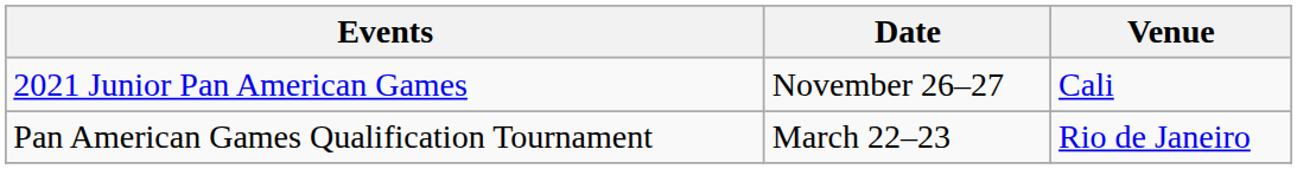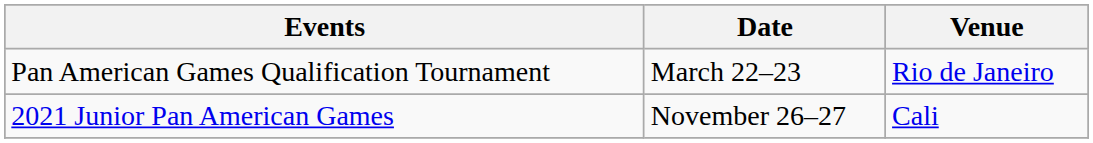 <table class="wikitable" width=620>
 <tr>
 <th>Events</th>
 <th>Date</th>
 <th>Venue</th>
 </tr>
 <tr>
+<td>Pan American Games Qualification Tournament</td>
+<td>March 22–23</td>
+<td> <a href='#'>Rio de Janeiro</a></td>
+</tr>
+<tr>
 <td><a href='#'>2021 Junior Pan American Games</a></td>
 <td>November 26–27</td>
 <td> <a href='#'>Cali</a></td>
 </tr>
-<tr>
-<td>Pan American Games Qualification Tournament</td>
-<td>March 22–23</td>
-<td> <a href='#'>Rio de Janeiro</a></td>
-</tr>
 </table>
